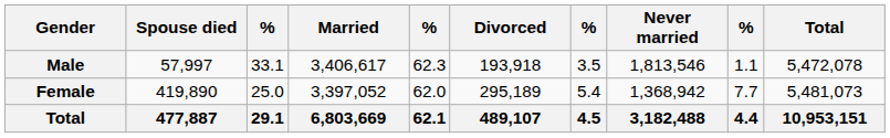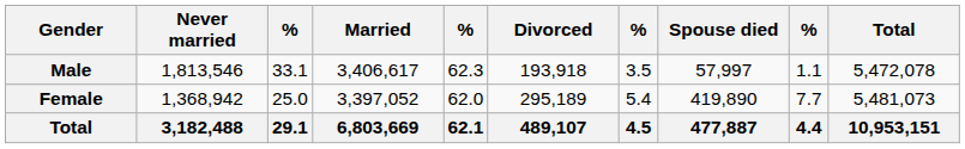 <table class="wikitable">
 <tr>
 <th style="width:80pt;">Gender</th>
-<th style="width:80pt;">Spouse died</th>
+<th style="width:80pt;">Never married</th>
 <th style="width:20pt;">%</th>
 <th style="width:80pt;">Married</th>
 <th style="width:20pt;">%</th>
 <th style="width:80pt;">Divorced</th>
 <th style="width:20pt;">%</th>
-<th style="width:80pt;">Never married</th>
+<th style="width:80pt;">Spouse died</th>
 <th style="width:20pt;">%</th>
 <th style="width:80pt;">Total</th>
 </tr>
 <tr>
 <th style="width:80pt;">Male</th>
-<td style="text-align:center;">57,997</td>
+<td style="text-align:center;">1,813,546</td>
 <td style="text-align:center;">33.1</td>
 <td style="text-align:center;">3,406,617</td>
 <td style="text-align:center;">62.3</td>
 <td style="text-align:center;">193,918</td>
 <td style="text-align:center;">3.5</td>
-<td style="text-align:center;">1,813,546</td>
+<td style="text-align:center;">57,997</td>
 <td style="text-align:center;">1.1</td>
 <td style="text-align:center;">5,472,078</td>
 </tr>
 <tr>
 <th style="width:80pt;">Female</th>
-<td style="text-align:center;">419,890</td>
+<td style="text-align:center;">1,368,942</td>
 <td style="text-align:center;">25.0</td>
 <td style="text-align:center;">3,397,052</td>
 <td style="text-align:center;">62.0</td>
 <td style="text-align:center;">295,189</td>
 <td style="text-align:center;">5.4</td>
-<td style="text-align:center;">1,368,942</td>
+<td style="text-align:center;">419,890</td>
 <td style="text-align:center;">7.7</td>
 <td style="text-align:center;">5,481,073</td>
 </tr>
 <tr>
 <th>Total</th>
-<th>477,887</th>
+<th>3,182,488</th>
 <th>29.1</th>
 <th>6,803,669</th>
 <th>62.1</th>
 <th>489,107</th>
 <th>4.5</th>
-<th>3,182,488</th>
+<th>477,887</th>
 <th>4.4</th>
 <th>10,953,151</th>
 </tr>
 </table>
